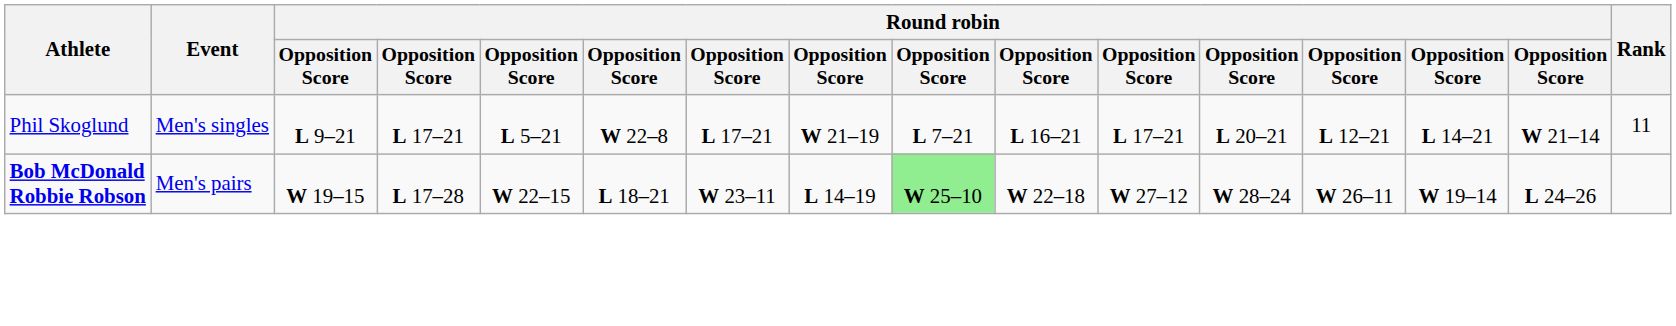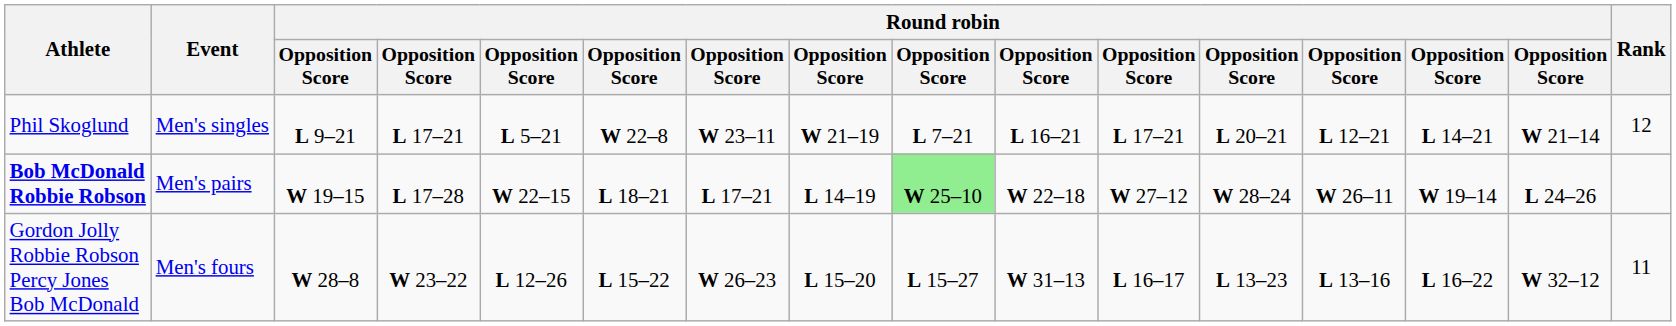 <table class=wikitable style="font-size:90%;text-align:center">
 <tr>
 <th rowspan="2">Athlete</th>
 <th rowspan="2">Event</th>
 <th colspan=13>Round robin</th>
 <th rowspan=2>Rank</th>
 </tr>
 <tr style="font-size:95%">
 <th>Opposition<br>Score</th>
 <th>Opposition<br>Score</th>
 <th>Opposition<br>Score</th>
 <th>Opposition<br>Score</th>
 <th>Opposition<br>Score</th>
 <th>Opposition<br>Score</th>
 <th>Opposition<br>Score</th>
 <th>Opposition<br>Score</th>
 <th>Opposition<br>Score</th>
 <th>Opposition<br>Score</th>
 <th>Opposition<br>Score</th>
 <th>Opposition<br>Score</th>
 <th>Opposition<br>Score</th>
 </tr>
 <tr>
 <td style="text-align:left;"><a href='#'>Phil Skoglund</a></td>
 <td style="text-align:left;"><a href='#'>Men's singles</a></td>
 <td><br><strong>L</strong> 9–21</td>
 <td><br><strong>L</strong> 17–21</td>
 <td><br><strong>L</strong> 5–21</td>
 <td><br><strong>W</strong> 22–8</td>
-<td><br><strong>L</strong> 17–21</td>
+<td><br><strong>W</strong> 23–11</td>
 <td><br><strong>W</strong> 21–19</td>
 <td><br><strong>L</strong> 7–21</td>
 <td><br><strong>L</strong> 16–21</td>
 <td><br><strong>L</strong> 17–21</td>
 <td><br><strong>L</strong> 20–21</td>
 <td><br><strong>L</strong> 12–21</td>
 <td><br><strong>L</strong> 14–21</td>
 <td><br><strong>W</strong> 21–14</td>
-<td>11</td>
+<td>12</td>
 </tr>
 <tr>
 <td style="text-align:left;"><strong><a href='#'>Bob McDonald</a><br><a href='#'>Robbie Robson</a></strong></td>
 <td style="text-align:left;"><a href='#'>Men's pairs</a></td>
 <td><br><strong>W</strong> 19–15</td>
 <td><br><strong>L</strong> 17–28</td>
 <td><br><strong>W</strong> 22–15</td>
 <td><br><strong>L</strong> 18–21</td>
-<td><br><strong>W</strong> 23–11</td>
+<td><br><strong>L</strong> 17–21</td>
 <td><br><strong>L</strong> 14–19</td>
 <td style="background: lightgreen;"><br><strong>W</strong> 25–10</td>
 <td><br><strong>W</strong> 22–18</td>
 <td><br><strong>W</strong> 27–12</td>
 <td><br><strong>W</strong> 28–24</td>
 <td><br><strong>W</strong> 26–11</td>
 <td><br><strong>W</strong> 19–14</td>
 <td><br><strong>L</strong> 24–26</td>
 <td></td>
 </tr>
+<tr>
+<td style="text-align:left;"><a href='#'>Gordon Jolly</a><br><a href='#'>Robbie Robson</a><br><a href='#'>Percy Jones</a><br><a href='#'>Bob McDonald</a></td>
+<td style="text-align:left;"><a href='#'>Men's fours</a></td>
+<td><br><strong>W</strong> 28–8</td>
+<td><br><strong>W</strong> 23–22</td>
+<td><br><strong>L</strong> 12–26</td>
+<td><br><strong>L</strong> 15–22</td>
+<td><br><strong>W</strong> 26–23</td>
+<td><br><strong>L</strong> 15–20</td>
+<td><br><strong>L</strong> 15–27</td>
+<td><br><strong>W</strong> 31–13</td>
+<td><br><strong>L</strong> 16–17</td>
+<td><br><strong>L</strong> 13–23</td>
+<td><br><strong>L</strong> 13–16</td>
+<td><br><strong>L</strong> 16–22</td>
+<td><br><strong>W</strong> 32–12</td>
+<td>11</td>
+</tr>
 </table>
